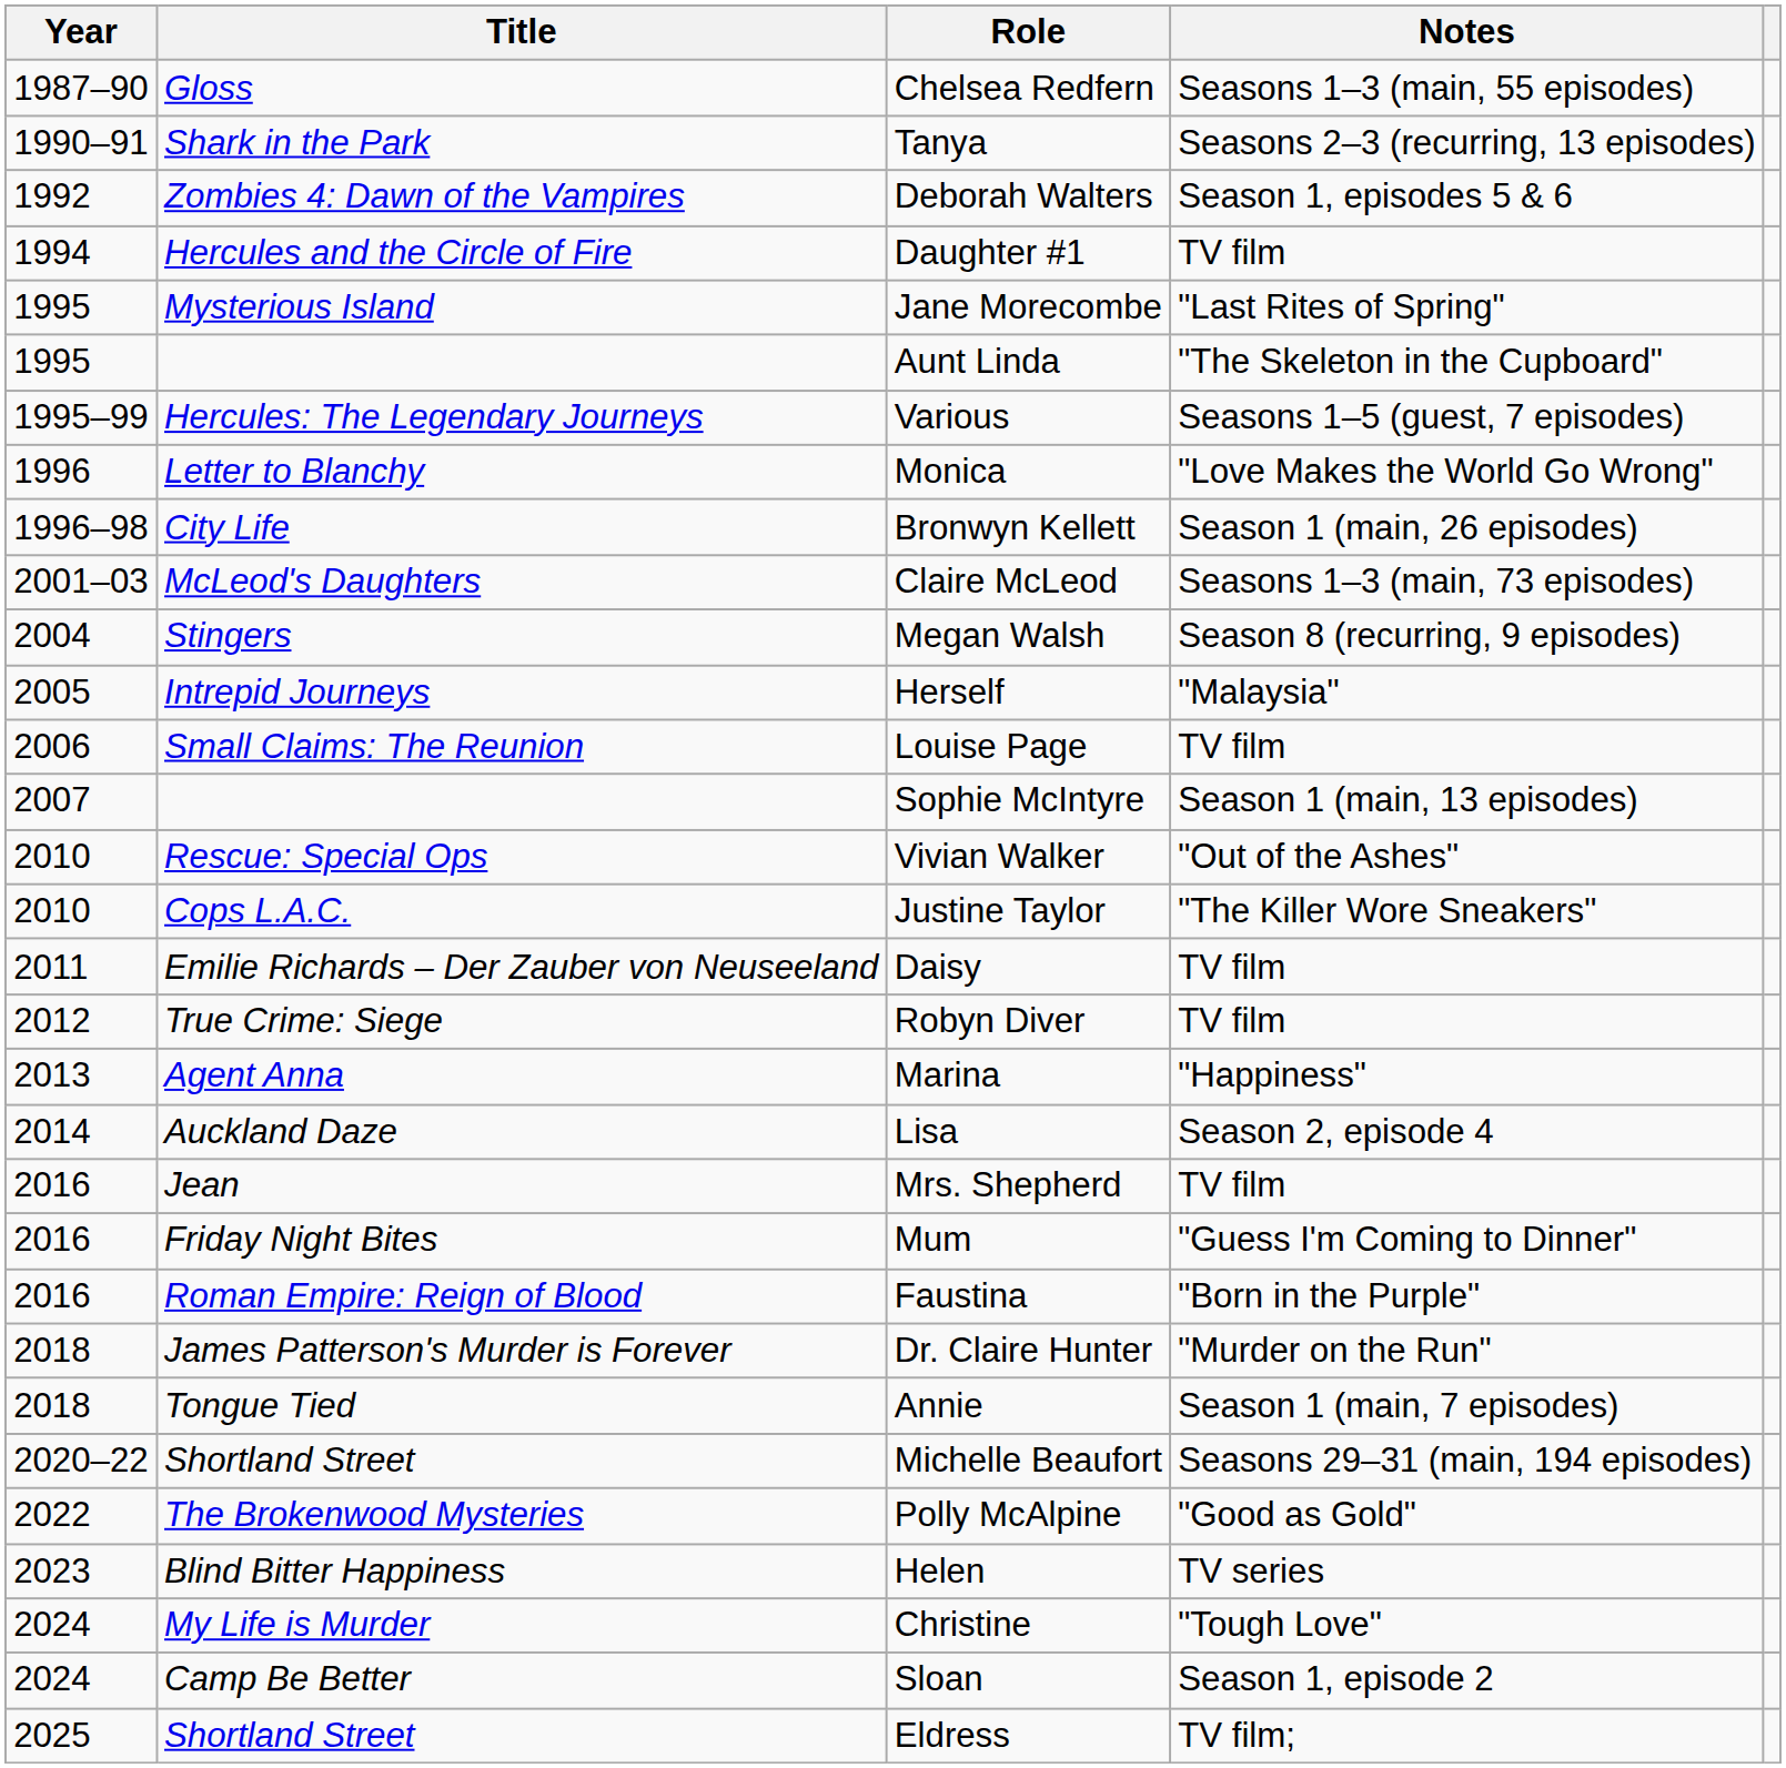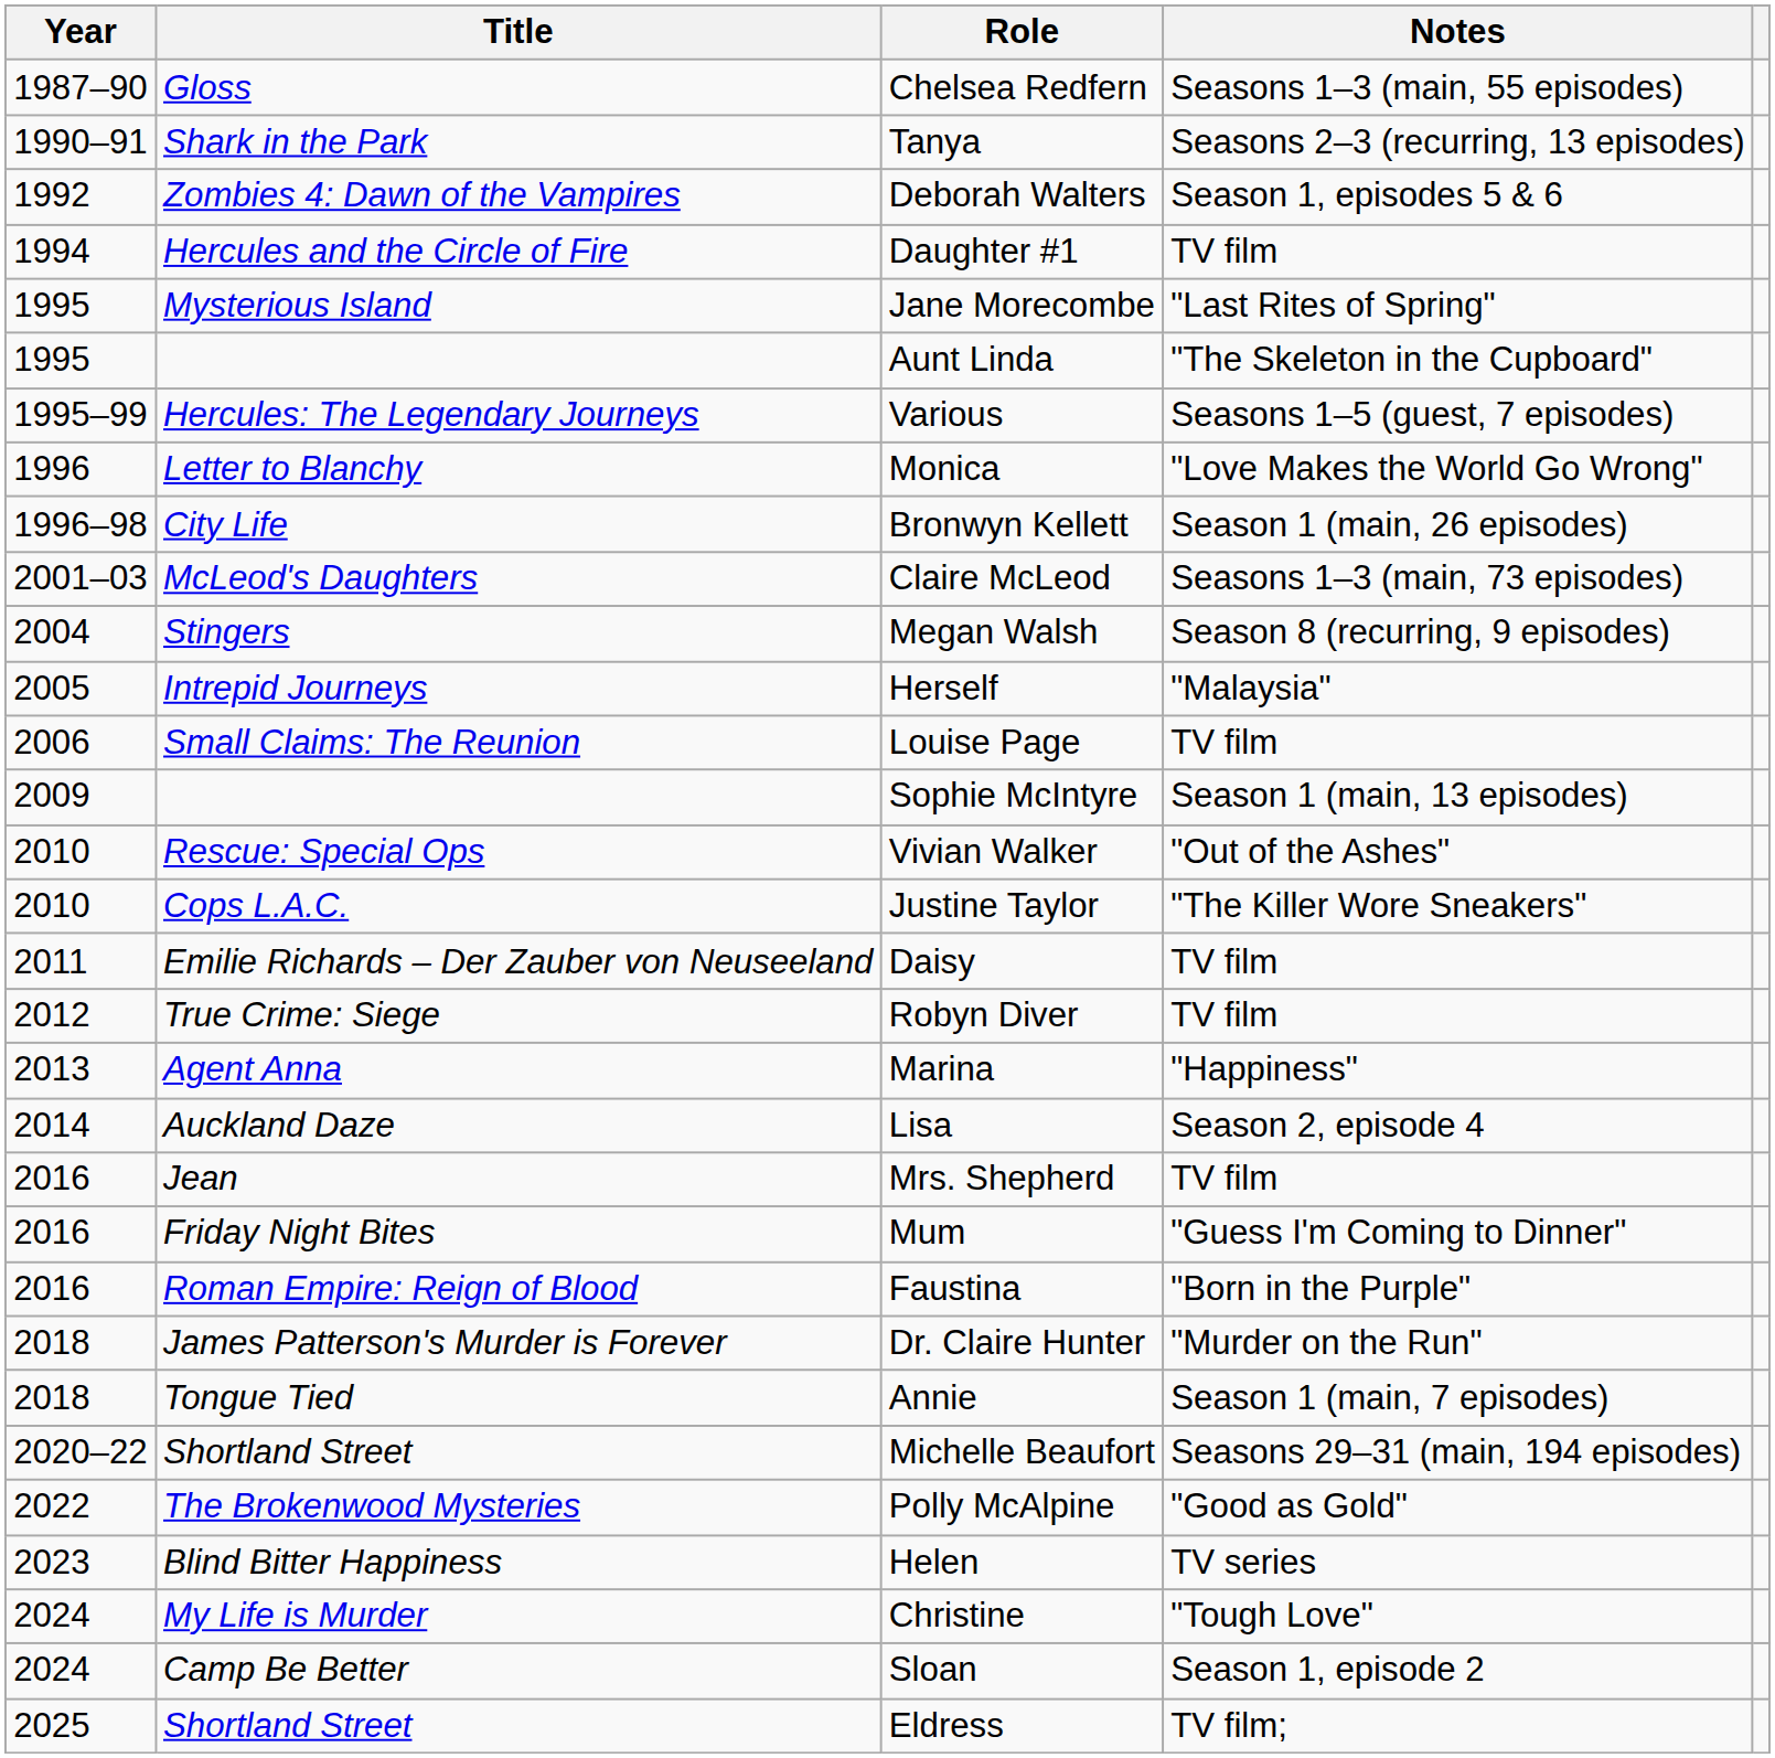 <table class="wikitable sortable">
 <tr>
 <th>Year</th>
 <th>Title</th>
 <th>Role</th>
 <th class="unsortable">Notes</th>
 <th></th>
 </tr>
 <tr>
 <td>1987–90</td>
 <td><em><a href='#'>Gloss</a></em></td>
 <td>Chelsea Redfern</td>
 <td>Seasons 1–3 (main, 55 episodes)</td>
 <td align="center"></td>
 </tr>
 <tr>
 <td>1990–91</td>
 <td><em><a href='#'>Shark in the Park</a></em></td>
 <td>Tanya</td>
 <td>Seasons 2–3 (recurring, 13 episodes)</td>
 <td align="center"></td>
 </tr>
 <tr>
 <td>1992</td>
 <td><em><a href='#'>Zombies 4: Dawn of the Vampires</a></em></td>
 <td>Deborah Walters</td>
 <td>Season 1, episodes 5 & 6</td>
 <td></td>
 </tr>
 <tr>
 <td>1994</td>
 <td><em><a href='#'>Hercules and the Circle of Fire</a></em></td>
 <td>Daughter #1</td>
 <td>TV film</td>
 <td></td>
 </tr>
 <tr>
 <td>1995</td>
 <td><em><a href='#'>Mysterious Island</a></em></td>
 <td>Jane Morecombe</td>
 <td>"Last Rites of Spring"</td>
 <td></td>
 </tr>
 <tr>
 <td>1995</td>
 <td><em></em></td>
 <td>Aunt Linda</td>
 <td>"The Skeleton in the Cupboard"</td>
 <td align="center"></td>
 </tr>
 <tr>
 <td>1995–99</td>
 <td><em><a href='#'>Hercules: The Legendary Journeys</a></em></td>
 <td>Various</td>
 <td>Seasons 1–5 (guest, 7 episodes)</td>
 <td></td>
 </tr>
 <tr>
 <td>1996</td>
 <td><em><a href='#'>Letter to Blanchy</a></em></td>
 <td>Monica</td>
 <td>"Love Makes the World Go Wrong"</td>
 <td></td>
 </tr>
 <tr>
 <td>1996–98</td>
 <td><em><a href='#'>City Life</a></em></td>
 <td>Bronwyn Kellett</td>
 <td>Season 1 (main, 26 episodes)</td>
 <td align="center"></td>
 </tr>
 <tr>
 <td>2001–03</td>
 <td><em><a href='#'>McLeod's Daughters</a></em></td>
 <td>Claire McLeod</td>
 <td>Seasons 1–3 (main, 73 episodes)</td>
 <td align="center"></td>
 </tr>
 <tr>
 <td>2004</td>
 <td><em><a href='#'>Stingers</a></em></td>
 <td>Megan Walsh</td>
 <td>Season 8 (recurring, 9 episodes)</td>
 <td align="center"></td>
 </tr>
 <tr>
 <td>2005</td>
 <td><em><a href='#'>Intrepid Journeys</a></em></td>
 <td>Herself</td>
 <td>"Malaysia"</td>
 <td align="center"></td>
 </tr>
 <tr>
 <td>2006</td>
 <td><em><a href='#'>Small Claims: The Reunion</a></em></td>
 <td>Louise Page</td>
 <td>TV film</td>
 <td align="center"></td>
 </tr>
 <tr>
-<td>2007</td>
+<td>2009</td>
 <td><em></em></td>
 <td>Sophie McIntyre</td>
 <td>Season 1 (main, 13 episodes)</td>
 <td align="center"></td>
 </tr>
 <tr>
 <td>2010</td>
 <td><em><a href='#'>Rescue: Special Ops</a></em></td>
 <td>Vivian Walker</td>
 <td>"Out of the Ashes"</td>
 <td align="center"></td>
 </tr>
 <tr>
 <td>2010</td>
 <td><em><a href='#'>Cops L.A.C.</a></em></td>
 <td>Justine Taylor</td>
 <td>"The Killer Wore Sneakers"</td>
 <td align="center"></td>
 </tr>
 <tr>
 <td>2011</td>
 <td><em>Emilie Richards – Der Zauber von Neuseeland</em></td>
 <td>Daisy</td>
 <td>TV film</td>
 <td></td>
 </tr>
 <tr>
 <td>2012</td>
 <td><em>True Crime: Siege</em></td>
 <td>Robyn Diver</td>
 <td>TV film</td>
 <td align="center"></td>
 </tr>
 <tr>
 <td>2013</td>
 <td><em><a href='#'>Agent Anna</a></em></td>
 <td>Marina</td>
 <td>"Happiness"</td>
 <td align="center"></td>
 </tr>
 <tr>
 <td>2014</td>
 <td><em>Auckland Daze</em></td>
 <td>Lisa</td>
 <td>Season 2, episode 4</td>
 <td align="center"></td>
 </tr>
 <tr>
 <td>2016</td>
 <td><em>Jean</em></td>
 <td>Mrs. Shepherd</td>
 <td>TV film</td>
 <td align="center"></td>
 </tr>
 <tr>
 <td>2016</td>
 <td><em>Friday Night Bites</em></td>
 <td>Mum</td>
 <td>"Guess I'm Coming to Dinner"</td>
 <td align="center"></td>
 </tr>
 <tr>
 <td>2016</td>
 <td><em><a href='#'>Roman Empire: Reign of Blood</a></em></td>
 <td>Faustina</td>
 <td>"Born in the Purple"</td>
 <td align="center"></td>
 </tr>
 <tr>
 <td>2018</td>
 <td><em>James Patterson's Murder is Forever</em></td>
 <td>Dr. Claire Hunter</td>
 <td>"Murder on the Run"</td>
 <td></td>
 </tr>
 <tr>
 <td>2018</td>
 <td><em>Tongue Tied</em></td>
 <td>Annie</td>
 <td>Season 1 (main, 7 episodes)</td>
 <td align="center"></td>
 </tr>
 <tr>
 <td>2020–22</td>
 <td><em>Shortland Street</em></td>
 <td>Michelle Beaufort</td>
 <td>Seasons 29–31 (main, 194 episodes)</td>
 <td></td>
 </tr>
 <tr>
 <td>2022</td>
 <td><em><a href='#'>The Brokenwood Mysteries</a></em></td>
 <td>Polly McAlpine</td>
 <td>"Good as Gold"</td>
 <td align="center"></td>
 </tr>
 <tr>
 <td>2023</td>
 <td><em>Blind Bitter Happiness</em></td>
 <td>Helen</td>
 <td>TV series</td>
 <td align="center"></td>
 </tr>
 <tr>
 <td>2024</td>
 <td><em><a href='#'>My Life is Murder</a></em></td>
 <td>Christine</td>
 <td>"Tough Love"</td>
 <td align="center"></td>
 </tr>
 <tr>
 <td>2024</td>
 <td><em>Camp Be Better</em></td>
 <td>Sloan</td>
 <td>Season 1, episode 2</td>
 <td></td>
 </tr>
 <tr>
 <td>2025</td>
 <td><em><a href='#'>Shortland Street</a></em></td>
 <td>Eldress</td>
 <td>TV film;</td>
 <td align="center"></td>
 </tr>
 </table>
